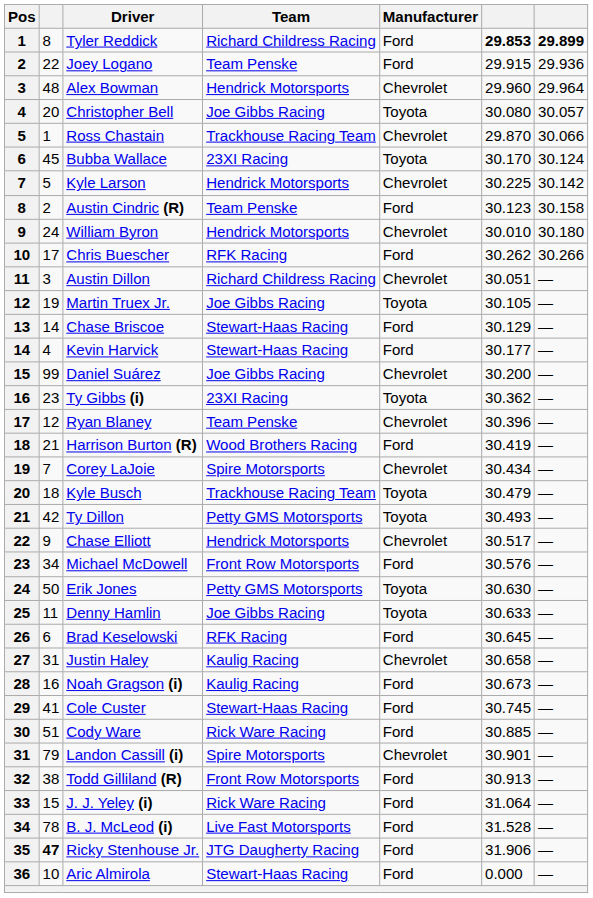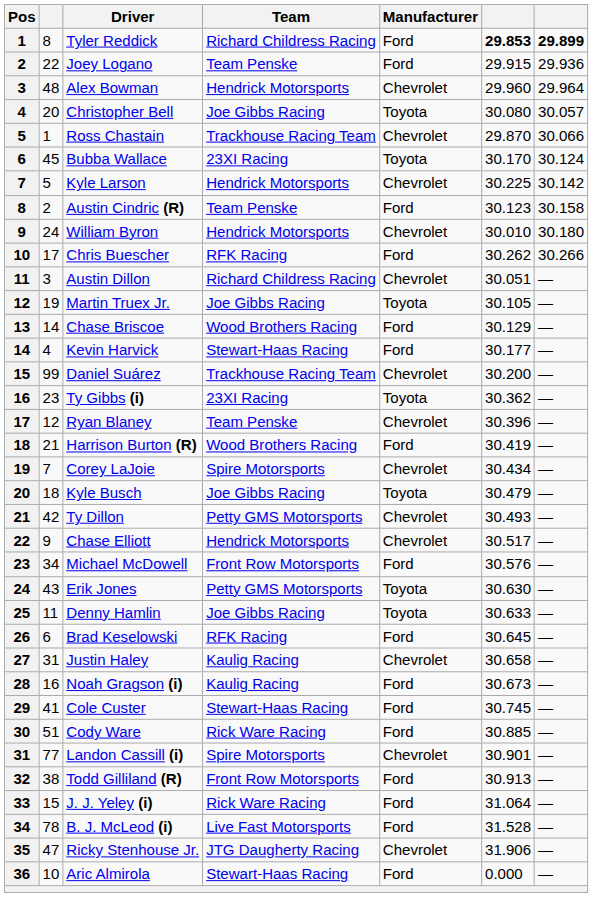 <table class="wikitable" style="font-size:95%">
 <tr>
 <th>Pos</th>
 <th></th>
 <th>Driver</th>
 <th>Team</th>
 <th>Manufacturer</th>
 <th></th>
 <th></th>
 </tr>
 <tr>
 <th>1</th>
 <td>8</td>
 <td><a href='#'>Tyler Reddick</a></td>
 <td><a href='#'>Richard Childress Racing</a></td>
 <td>Ford</td>
 <td><strong>29.853</strong></td>
 <td><strong>29.899</strong></td>
 </tr>
 <tr>
 <th>2</th>
 <td>22</td>
 <td><a href='#'>Joey Logano</a></td>
 <td><a href='#'>Team Penske</a></td>
 <td>Ford</td>
 <td>29.915</td>
 <td>29.936</td>
 </tr>
 <tr>
 <th>3</th>
 <td>48</td>
 <td><a href='#'>Alex Bowman</a></td>
 <td><a href='#'>Hendrick Motorsports</a></td>
 <td>Chevrolet</td>
 <td>29.960</td>
 <td>29.964</td>
 </tr>
 <tr>
 <th>4</th>
 <td>20</td>
 <td><a href='#'>Christopher Bell</a></td>
 <td><a href='#'>Joe Gibbs Racing</a></td>
 <td>Toyota</td>
 <td>30.080</td>
 <td>30.057</td>
 </tr>
 <tr>
 <th>5</th>
 <td>1</td>
 <td><a href='#'>Ross Chastain</a></td>
 <td><a href='#'>Trackhouse Racing Team</a></td>
 <td>Chevrolet</td>
 <td>29.870</td>
 <td>30.066</td>
 </tr>
 <tr>
 <th>6</th>
 <td>45</td>
 <td><a href='#'>Bubba Wallace</a></td>
 <td><a href='#'>23XI Racing</a></td>
 <td>Toyota</td>
 <td>30.170</td>
 <td>30.124</td>
 </tr>
 <tr>
 <th>7</th>
 <td>5</td>
 <td><a href='#'>Kyle Larson</a></td>
 <td><a href='#'>Hendrick Motorsports</a></td>
 <td>Chevrolet</td>
 <td>30.225</td>
 <td>30.142</td>
 </tr>
 <tr>
 <th>8</th>
 <td>2</td>
 <td><a href='#'>Austin Cindric</a> <strong>(R)</strong></td>
 <td><a href='#'>Team Penske</a></td>
 <td>Ford</td>
 <td>30.123</td>
 <td>30.158</td>
 </tr>
 <tr>
 <th>9</th>
 <td>24</td>
 <td><a href='#'>William Byron</a></td>
 <td><a href='#'>Hendrick Motorsports</a></td>
 <td>Chevrolet</td>
 <td>30.010</td>
 <td>30.180</td>
 </tr>
 <tr>
 <th>10</th>
 <td>17</td>
 <td><a href='#'>Chris Buescher</a></td>
 <td><a href='#'>RFK Racing</a></td>
 <td>Ford</td>
 <td>30.262</td>
 <td>30.266</td>
 </tr>
 <tr>
 <th>11</th>
 <td>3</td>
 <td><a href='#'>Austin Dillon</a></td>
 <td><a href='#'>Richard Childress Racing</a></td>
 <td>Chevrolet</td>
 <td>30.051</td>
 <td>—</td>
 </tr>
 <tr>
 <th>12</th>
 <td>19</td>
 <td><a href='#'>Martin Truex Jr.</a></td>
 <td><a href='#'>Joe Gibbs Racing</a></td>
 <td>Toyota</td>
 <td>30.105</td>
 <td>—</td>
 </tr>
 <tr>
 <th>13</th>
 <td>14</td>
 <td><a href='#'>Chase Briscoe</a></td>
-<td><a href='#'>Stewart-Haas Racing</a></td>
+<td><a href='#'>Wood Brothers Racing</a></td>
 <td>Ford</td>
 <td>30.129</td>
 <td>—</td>
 </tr>
 <tr>
 <th>14</th>
 <td>4</td>
 <td><a href='#'>Kevin Harvick</a></td>
 <td><a href='#'>Stewart-Haas Racing</a></td>
 <td>Ford</td>
 <td>30.177</td>
 <td>—</td>
 </tr>
 <tr>
 <th>15</th>
 <td>99</td>
 <td><a href='#'>Daniel Suárez</a></td>
-<td><a href='#'>Joe Gibbs Racing</a></td>
+<td><a href='#'>Trackhouse Racing Team</a></td>
 <td>Chevrolet</td>
 <td>30.200</td>
 <td>—</td>
 </tr>
 <tr>
 <th>16</th>
 <td>23</td>
 <td><a href='#'>Ty Gibbs</a> <strong>(i)</strong></td>
 <td><a href='#'>23XI Racing</a></td>
 <td>Toyota</td>
 <td>30.362</td>
 <td>—</td>
 </tr>
 <tr>
 <th>17</th>
 <td>12</td>
 <td><a href='#'>Ryan Blaney</a></td>
 <td><a href='#'>Team Penske</a></td>
 <td>Chevrolet</td>
 <td>30.396</td>
 <td>—</td>
 </tr>
 <tr>
 <th>18</th>
 <td>21</td>
 <td><a href='#'>Harrison Burton</a> <strong>(R)</strong></td>
 <td><a href='#'>Wood Brothers Racing</a></td>
 <td>Ford</td>
 <td>30.419</td>
 <td>—</td>
 </tr>
 <tr>
 <th>19</th>
 <td>7</td>
 <td><a href='#'>Corey LaJoie</a></td>
 <td><a href='#'>Spire Motorsports</a></td>
 <td>Chevrolet</td>
 <td>30.434</td>
 <td>—</td>
 </tr>
 <tr>
 <th>20</th>
 <td>18</td>
 <td><a href='#'>Kyle Busch</a></td>
-<td><a href='#'>Trackhouse Racing Team</a></td>
+<td><a href='#'>Joe Gibbs Racing</a></td>
 <td>Toyota</td>
 <td>30.479</td>
 <td>—</td>
 </tr>
 <tr>
 <th>21</th>
 <td>42</td>
 <td><a href='#'>Ty Dillon</a></td>
 <td><a href='#'>Petty GMS Motorsports</a></td>
-<td>Toyota</td>
+<td>Chevrolet</td>
 <td>30.493</td>
 <td>—</td>
 </tr>
 <tr>
 <th>22</th>
 <td>9</td>
 <td><a href='#'>Chase Elliott</a></td>
 <td><a href='#'>Hendrick Motorsports</a></td>
 <td>Chevrolet</td>
 <td>30.517</td>
 <td>—</td>
 </tr>
 <tr>
 <th>23</th>
 <td>34</td>
 <td><a href='#'>Michael McDowell</a></td>
 <td><a href='#'>Front Row Motorsports</a></td>
 <td>Ford</td>
 <td>30.576</td>
 <td>—</td>
 </tr>
 <tr>
 <th>24</th>
-<td>50</td>
+<td>43</td>
 <td><a href='#'>Erik Jones</a></td>
 <td><a href='#'>Petty GMS Motorsports</a></td>
 <td>Toyota</td>
 <td>30.630</td>
 <td>—</td>
 </tr>
 <tr>
 <th>25</th>
 <td>11</td>
 <td><a href='#'>Denny Hamlin</a></td>
 <td><a href='#'>Joe Gibbs Racing</a></td>
 <td>Toyota</td>
 <td>30.633</td>
 <td>—</td>
 </tr>
 <tr>
 <th>26</th>
 <td>6</td>
 <td><a href='#'>Brad Keselowski</a></td>
 <td><a href='#'>RFK Racing</a></td>
 <td>Ford</td>
 <td>30.645</td>
 <td>—</td>
 </tr>
 <tr>
 <th>27</th>
 <td>31</td>
 <td><a href='#'>Justin Haley</a></td>
 <td><a href='#'>Kaulig Racing</a></td>
 <td>Chevrolet</td>
 <td>30.658</td>
 <td>—</td>
 </tr>
 <tr>
 <th>28</th>
 <td>16</td>
 <td><a href='#'>Noah Gragson</a> <strong>(i)</strong></td>
 <td><a href='#'>Kaulig Racing</a></td>
 <td>Ford</td>
 <td>30.673</td>
 <td>—</td>
 </tr>
 <tr>
 <th>29</th>
 <td>41</td>
 <td><a href='#'>Cole Custer</a></td>
 <td><a href='#'>Stewart-Haas Racing</a></td>
 <td>Ford</td>
 <td>30.745</td>
 <td>—</td>
 </tr>
 <tr>
 <th>30</th>
 <td>51</td>
 <td><a href='#'>Cody Ware</a></td>
 <td><a href='#'>Rick Ware Racing</a></td>
 <td>Ford</td>
 <td>30.885</td>
 <td>—</td>
 </tr>
 <tr>
 <th>31</th>
-<td>79</td>
+<td>77</td>
 <td><a href='#'>Landon Cassill</a> <strong>(i)</strong></td>
 <td><a href='#'>Spire Motorsports</a></td>
 <td>Chevrolet</td>
 <td>30.901</td>
 <td>—</td>
 </tr>
 <tr>
 <th>32</th>
 <td>38</td>
 <td><a href='#'>Todd Gilliland</a> <strong>(R)</strong></td>
 <td><a href='#'>Front Row Motorsports</a></td>
 <td>Ford</td>
 <td>30.913</td>
 <td>—</td>
 </tr>
 <tr>
 <th>33</th>
 <td>15</td>
 <td><a href='#'>J. J. Yeley</a> <strong>(i)</strong></td>
 <td><a href='#'>Rick Ware Racing</a></td>
 <td>Ford</td>
 <td>31.064</td>
 <td>—</td>
 </tr>
 <tr>
 <th>34</th>
 <td>78</td>
 <td><a href='#'>B. J. McLeod</a> <strong>(i)</strong></td>
 <td><a href='#'>Live Fast Motorsports</a></td>
 <td>Ford</td>
 <td>31.528</td>
 <td>—</td>
 </tr>
 <tr>
 <th>35</th>
-<td><strong>47</strong></td>
+<td>47</td>
 <td><a href='#'>Ricky Stenhouse Jr.</a></td>
 <td><a href='#'>JTG Daugherty Racing</a></td>
-<td>Ford</td>
+<td>Chevrolet</td>
 <td>31.906</td>
 <td>—</td>
 </tr>
 <tr>
 <th>36</th>
 <td>10</td>
 <td><a href='#'>Aric Almirola</a></td>
 <td><a href='#'>Stewart-Haas Racing</a></td>
 <td>Ford</td>
 <td>0.000</td>
 <td>—</td>
 </tr>
 <tr>
 <th colspan="7"></th>
 </tr>
 </table>
